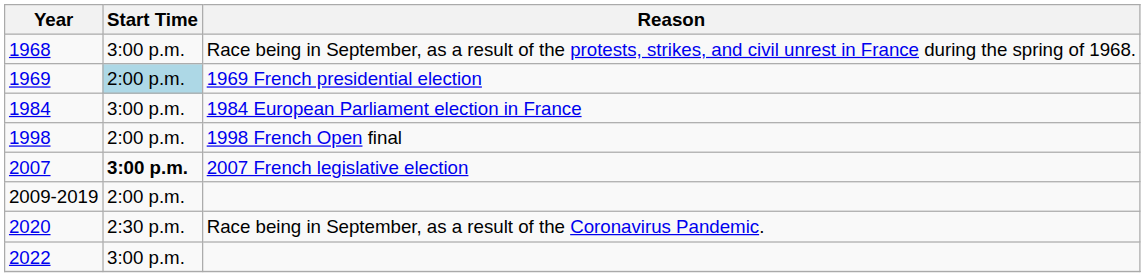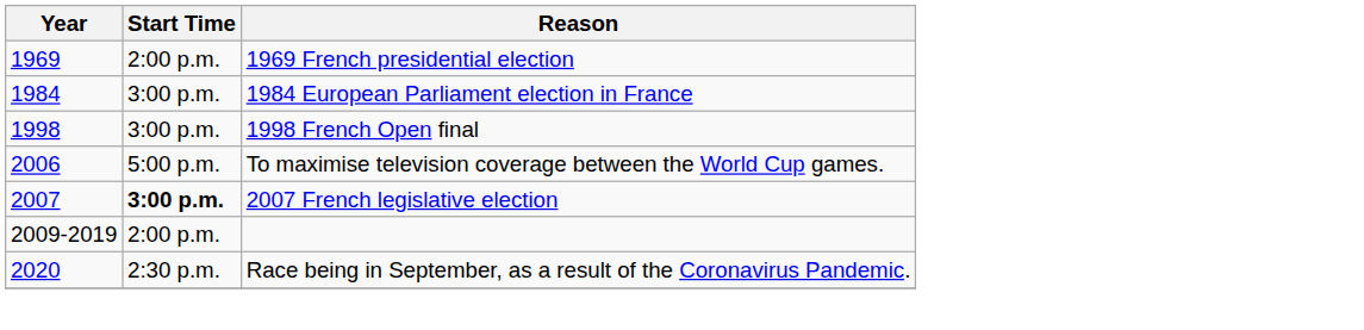 <table class="wikitable" style="font-size: 95%;">
 <tr>
 <th>Year</th>
 <th>Start Time</th>
 <th>Reason</th>
 </tr>
 <tr>
-<td><a href='#'>1968</a></td>
-<td>3:00 p.m.</td>
-<td>Race being in September, as a result of the <a href='#'>protests, strikes, and civil unrest in France</a> during the spring of 1968.</td>
-</tr>
-<tr>
 <td><a href='#'>1969</a></td>
-<td style="background: lightblue;">2:00 p.m.</td>
+<td>2:00 p.m.</td>
 <td><a href='#'>1969 French presidential election</a></td>
 </tr>
 <tr>
 <td><a href='#'>1984</a></td>
 <td>3:00 p.m.</td>
 <td><a href='#'>1984 European Parliament election in France</a></td>
 </tr>
 <tr>
 <td><a href='#'>1998</a></td>
-<td>2:00 p.m.</td>
+<td>3:00 p.m.</td>
 <td><a href='#'>1998 French Open</a> final</td>
+</tr>
+<tr>
+<td><a href='#'>2006</a></td>
+<td>5:00 p.m.</td>
+<td>To maximise television coverage between the <a href='#'>World Cup</a> games.</td>
 </tr>
 <tr>
 <td><a href='#'>2007</a></td>
 <td><strong>3:00 p.m.</strong></td>
 <td><a href='#'>2007 French legislative election</a></td>
 </tr>
 <tr>
 <td>2009-2019</td>
 <td>2:00 p.m.</td>
 <td></td>
 </tr>
 <tr>
 <td><a href='#'>2020</a></td>
 <td>2:30 p.m.</td>
 <td>Race being in September, as a result of the <a href='#'>Coronavirus Pandemic</a>.</td>
 </tr>
 <tr>
-<td><a href='#'>2022</a></td>
-<td>3:00 p.m.</td>
-<td></td>
-</tr>
-<tr>
 </tr>
 </table>
